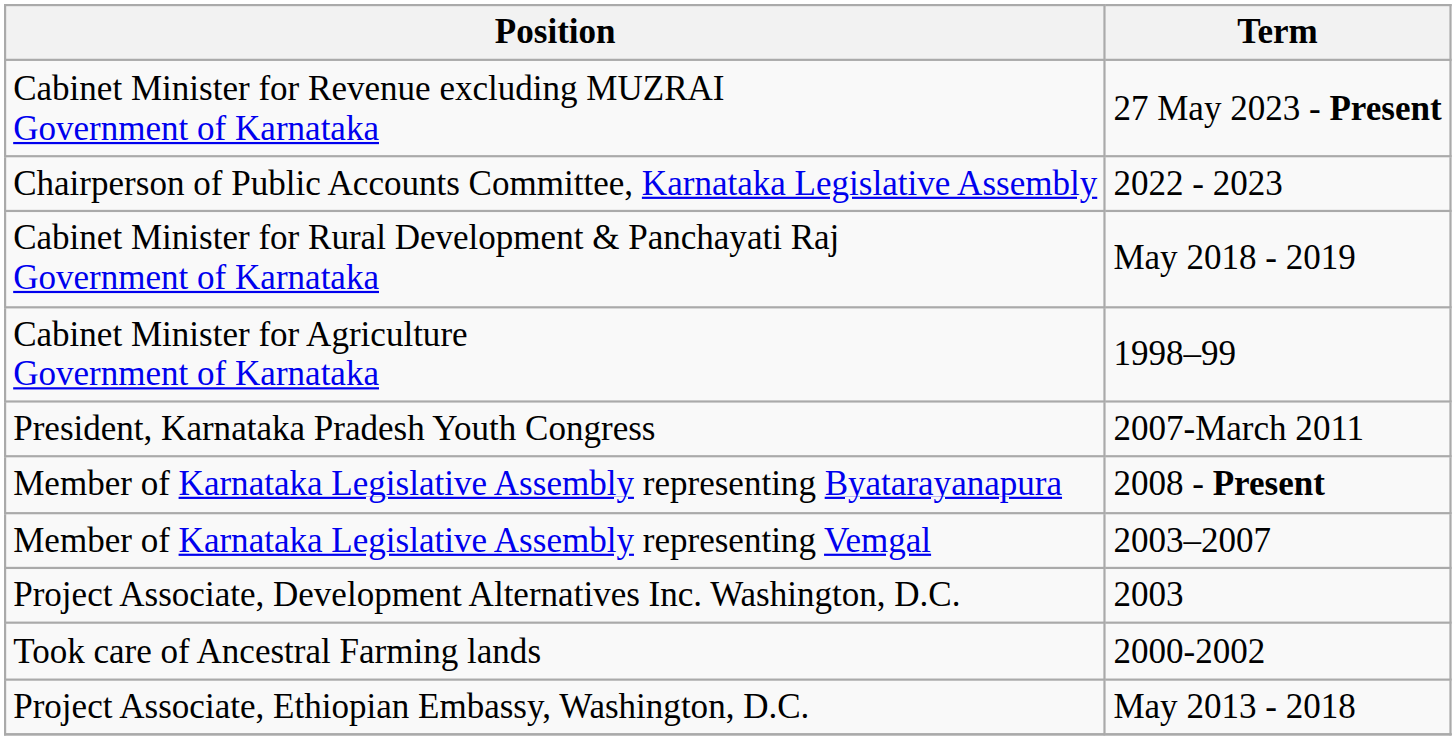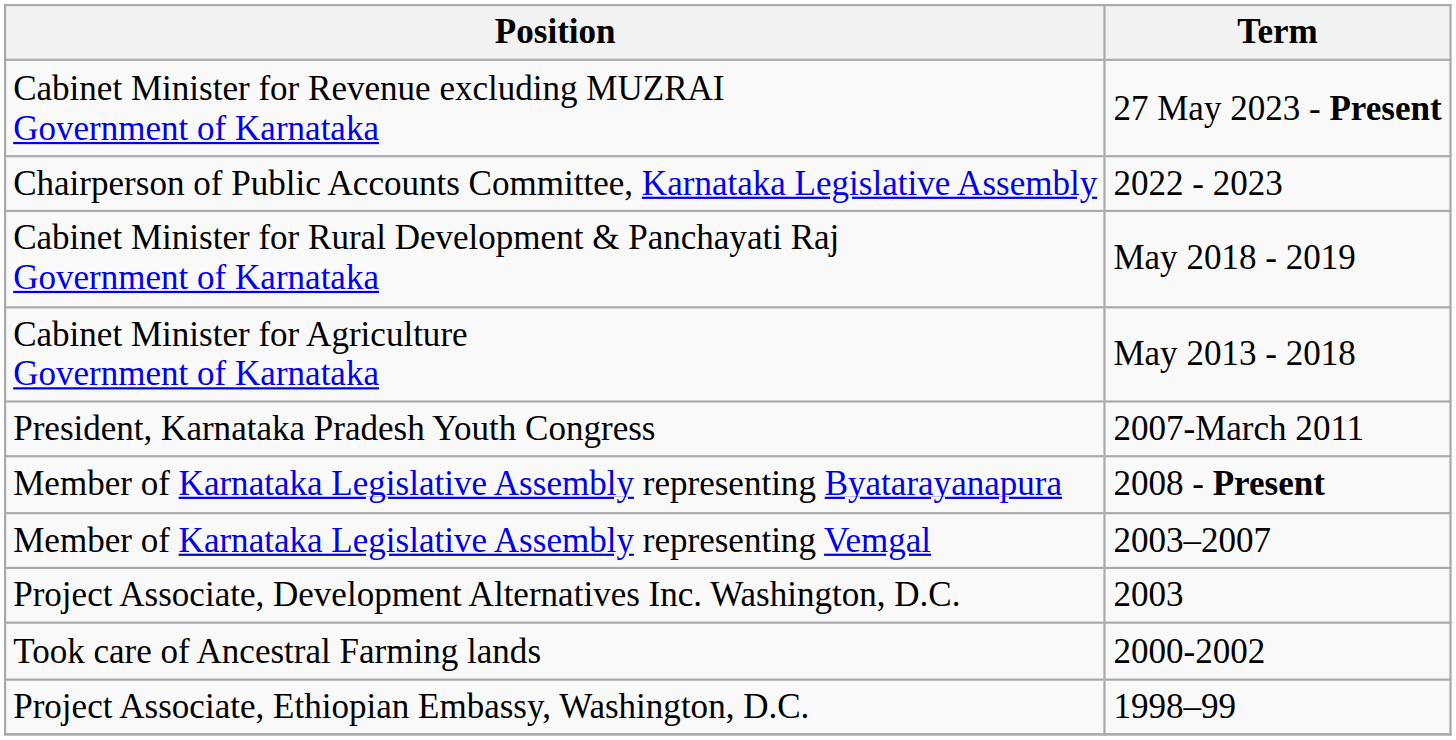 <table class="wikitable">
 <tr>
 <th>Position</th>
 <th>Term</th>
 </tr>
 <tr>
 <td>Cabinet Minister for Revenue excluding MUZRAI<br><a href='#'>Government of Karnataka</a></td>
 <td>27 May 2023 - <strong>Present</strong></td>
 </tr>
 <tr>
 <td>Chairperson of Public Accounts Committee, <a href='#'>Karnataka Legislative Assembly</a></td>
 <td>2022 - 2023</td>
 </tr>
 <tr>
 <td>Cabinet Minister for Rural Development & Panchayati Raj<br><a href='#'>Government of Karnataka</a></td>
 <td>May 2018 - 2019</td>
 </tr>
 <tr>
 <td>Cabinet Minister for Agriculture<br><a href='#'>Government of Karnataka</a></td>
-<td>1998–99</td>
+<td>May 2013 - 2018</td>
 </tr>
 <tr>
 <td>President, Karnataka Pradesh Youth Congress</td>
 <td>2007-March 2011</td>
 </tr>
 <tr>
 <td>Member of <a href='#'>Karnataka Legislative Assembly</a> representing <a href='#'>Byatarayanapura</a></td>
 <td>2008 - <strong>Present</strong></td>
 </tr>
 <tr>
 <td>Member of <a href='#'>Karnataka Legislative Assembly</a> representing <a href='#'>Vemgal</a></td>
 <td>2003–2007</td>
 </tr>
 <tr>
 <td>Project Associate, Development Alternatives Inc. Washington, D.C.</td>
 <td>2003</td>
 </tr>
 <tr>
 <td>Took care of Ancestral Farming lands</td>
 <td>2000-2002</td>
 </tr>
 <tr>
 <td>Project Associate, Ethiopian Embassy, Washington, D.C.</td>
-<td>May 2013 - 2018</td>
+<td>1998–99</td>
 </tr>
 <tr>
 </tr>
 </table>
